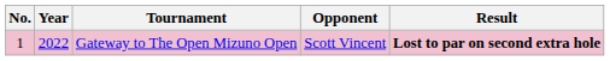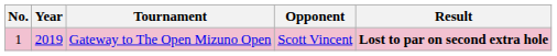 <table class="wikitable" style="font-size:95%;">
 <tr>
 <th>No.</th>
 <th>Year</th>
 <th>Tournament</th>
 <th>Opponent</th>
 <th>Result</th>
 </tr>
 <tr style="background:#F2C1D1;">
 <td align=center>1</td>
-<td><a href='#'>2022</a></td>
+<td><a href='#'>2019</a></td>
 <td><a href='#'>Gateway to The Open Mizuno Open</a></td>
 <td> <a href='#'>Scott Vincent</a></td>
 <td><strong>Lost to par on second extra hole</strong></td>
 </tr>
 </table>
